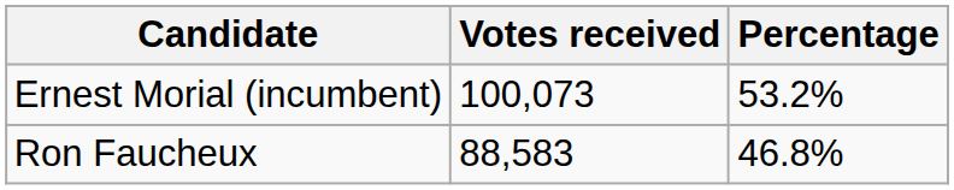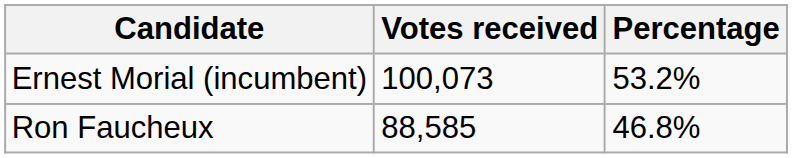 <table class="wikitable" align=right margin=3>
 <tr>
 <th>Candidate</th>
 <th>Votes received</th>
 <th>Percentage</th>
 </tr>
 <tr>
 <td>Ernest Morial (incumbent)</td>
 <td>100,073</td>
 <td>53.2%</td>
 </tr>
 <tr>
 <td>Ron Faucheux</td>
-<td>88,583</td>
+<td>88,585</td>
 <td>46.8%</td>
 </tr>
 </table>
